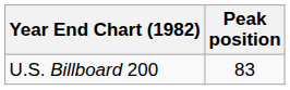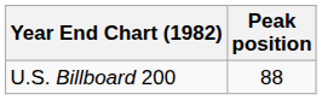 <table class="wikitable">
 <tr>
 <th>Year End Chart (1982)</th>
 <th>Peak<br>position</th>
 </tr>
 <tr>
 <td>U.S. <em>Billboard</em> 200</td>
-<td align="center">83</td>
+<td align="center">88</td>
 </tr>
 </table>
